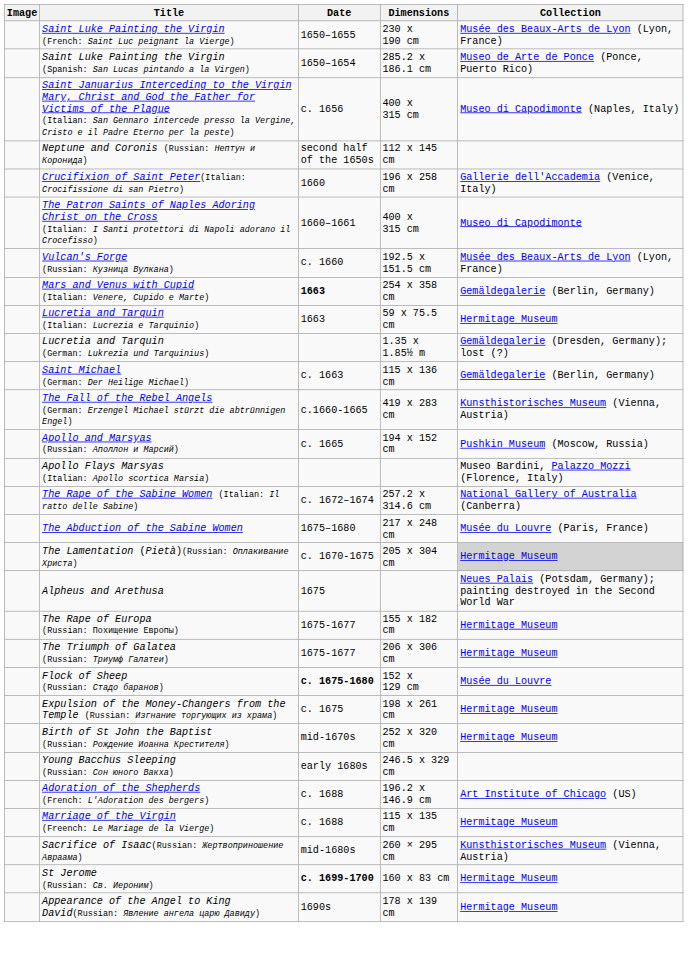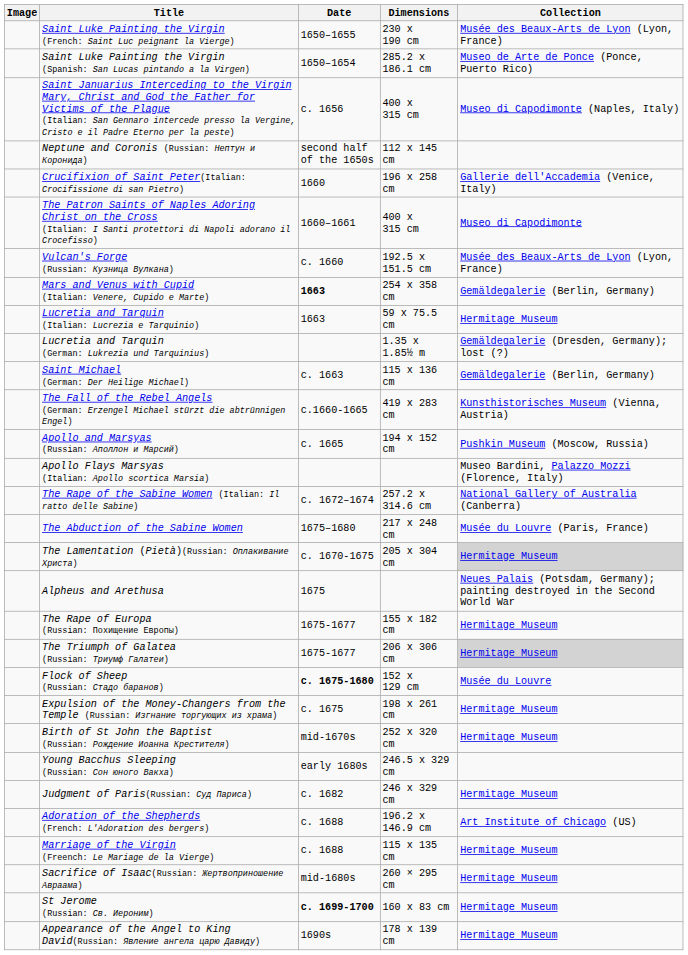 <table class="wikitable">
 <tr>
 <th>Image</th>
 <th>Title</th>
 <th>Date</th>
 <th>Dimensions</th>
 <th>Collection</th>
 </tr>
 <tr>
 <td></td>
 <td><a href='#'><em>Saint Luke Painting the Virgin</em></a> <br><small>(French: <em>Saint Luc peignant la Vierge</em>)</small></td>
 <td>1650–1655</td>
 <td>230 x 190 cm</td>
 <td><a href='#'>Musée des Beaux-Arts de Lyon</a> (Lyon, France)</td>
 </tr>
 <tr>
 <td></td>
 <td><em>Saint Luke Painting the Virgin</em> <br><small>(Spanish: <em>San Lucas pintando a la Virgen</em>)</small></td>
 <td>1650–1654</td>
 <td>285.2 x 186.1 cm</td>
 <td><a href='#'>Museo de Arte de Ponce</a> (Ponce, Puerto Rico)</td>
 </tr>
 <tr>
 <td></td>
 <td><em><a href='#'>Saint Januarius Interceding to the Virgin Mary, Christ and God the Father for Victims of the Plague</a></em> <br><small>(Italian: <em>San Gennaro intercede presso la Vergine, Cristo e il Padre Eterno per la peste</em>)</small></td>
 <td>c. 1656</td>
 <td>400 x 315 cm</td>
 <td><a href='#'>Museo di Capodimonte</a> (Naples, Italy)</td>
 </tr>
 <tr>
 <td></td>
 <td><em>Neptune and Сoronis</em> <small>(Russian: <em>Нептун и Коронида</em>)</small></td>
 <td>second half of the 1650s</td>
 <td>112 x 145 cm</td>
 <td></td>
 </tr>
 <tr>
 <td></td>
 <td><em><a href='#'>Crucifixion of Saint Peter</a></em><small>(Italian: <em>Crocifissione di san Pietro</em>)</small></td>
 <td>1660</td>
 <td>196 x 258 cm</td>
 <td><a href='#'>Gallerie dell'Accademia</a> (Venice, Italy)</td>
 </tr>
 <tr>
 <td></td>
 <td><em><a href='#'>The Patron Saints of Naples Adoring Christ on the Cross</a></em> <br><small>(Italian: <em>I Santi protettori di Napoli adorano il Crocefisso</em>)</small></td>
 <td>1660–1661</td>
 <td>400 x 315 cm</td>
 <td><a href='#'>Museo di Capodimonte</a></td>
 </tr>
 <tr>
 <td></td>
 <td><a href='#'><em>Vulcan's Forge</em></a><br><small>(Russian: <em>Кузница Вулкана</em>)</small></td>
 <td>c. 1660</td>
 <td>192.5 x 151.5 cm</td>
 <td><a href='#'>Musée des Beaux-Arts de Lyon</a> (Lyon, France)</td>
 </tr>
 <tr>
 <td></td>
 <td><em><a href='#'>Mars and Venus with Cupid</a></em> <br><small>(Italian: <em>Venere, Cupido e Marte</em>)</small></td>
 <td><strong>1663</strong></td>
 <td>254 x 358 cm</td>
 <td><a href='#'>Gemäldegalerie</a> (Berlin, Germany)</td>
 </tr>
 <tr>
 <td></td>
 <td><a href='#'><em>Lucretia and Tarquin</em></a> <br><small>(Italian: <em>Lucrezia e Tarquinio</em>)</small></td>
 <td>1663</td>
 <td>59 x 75.5 cm</td>
 <td><a href='#'>Hermitage Museum</a></td>
 </tr>
 <tr>
 <td></td>
 <td><em>Lucretia and Tarquin</em> <br><small>(German: <em>Lukrezia und Tarquinius</em>)</small></td>
 <td></td>
 <td>1.35 x 1.85½ m</td>
 <td><a href='#'>Gemäldegalerie</a> (Dresden, Germany); lost (?)</td>
 </tr>
 <tr>
 <td></td>
 <td><a href='#'><em>Saint Michael</em></a> <br><small>(German: <em>Der Heilige Michael</em>)</small></td>
 <td>c. 1663</td>
 <td>115 x 136 cm</td>
 <td><a href='#'>Gemäldegalerie</a> (Berlin, Germany)</td>
 </tr>
 <tr>
 <td></td>
 <td><a href='#'><em>The Fall of the Rebel Angels</em></a> <br><small>(German: <em>Erzengel Michael stürzt die abtrünnigen Engel</em>)</small></td>
 <td>c.1660-1665</td>
 <td>419 x 283 cm</td>
 <td><a href='#'>Kunsthistorisches Museum</a> (Vienna, Austria)</td>
 </tr>
 <tr>
 <td></td>
 <td><a href='#'><em>Apollo and Marsyas</em></a> <br><small>(Russian: <em>Аполлон и Марсий</em>)</small></td>
 <td>c. 1665</td>
 <td>194 x 152 cm</td>
 <td><a href='#'>Pushkin Museum</a> (Moscow, Russia)</td>
 </tr>
 <tr>
 <td></td>
 <td><em>Apollo Flays Marsyas</em> <br><small>(Italian: <em>Apollo scortica Marsia</em>)</small></td>
 <td></td>
 <td></td>
 <td>Museo Bardini, <a href='#'>Palazzo Mozzi</a> (Florence, Italy)</td>
 </tr>
 <tr>
 <td></td>
 <td><em><a href='#'>The Rape of the Sabine Women</a></em> <small>(Italian: <em>Il ratto delle Sabine</em>)</small></td>
 <td>c. 1672–1674</td>
 <td>257.2 x 314.6 cm</td>
 <td><a href='#'>National Gallery of Australia</a> (Canberra)</td>
 </tr>
 <tr>
 <td></td>
 <td><em><a href='#'>The Abduction of the Sabine Women</a></em></td>
 <td>1675–1680</td>
 <td>217 х 248 cm</td>
 <td><a href='#'>Musée du Louvre</a> (Paris, France)</td>
 </tr>
 <tr>
 <td></td>
 <td><em>The Lamentation</em> (<em>Pietà</em>)<small>(Russian: <em>Оплакивание Христа</em>)</small></td>
 <td>c. 1670-1675</td>
 <td>205 x 304 cm</td>
 <td style="background: lightgrey;"><a href='#'>Hermitage Museum</a></td>
 </tr>
 <tr>
 <td></td>
 <td><em>Alpheus and Arethusa</em></td>
 <td>1675</td>
 <td></td>
 <td><a href='#'>Neues Palais</a> (Potsdam, Germany); painting destroyed in the Second World War</td>
 </tr>
 <tr>
 <td></td>
 <td><em>The Rape of Europa</em><br><small>(Russian: Похищение Европы)</small></td>
 <td>1675-1677</td>
 <td>155 x 182 cm</td>
 <td><a href='#'>Hermitage Museum</a></td>
 </tr>
 <tr>
 <td></td>
 <td><em>The Triumph of Galatea</em><br><small>(Russian: <em>Триумф Галатеи</em>)</small></td>
 <td>1675-1677</td>
 <td>206 x 306 cm</td>
-<td><a href='#'>Hermitage Museum</a></td>
+<td style="background: lightgrey;"><a href='#'>Hermitage Museum</a></td>
 </tr>
 <tr>
 <td></td>
 <td><em>Flock of Sheep</em> <br><small>(Russian: <em>Стадо баранов</em>)</small></td>
 <td><strong>c. 1675-1680</strong></td>
 <td>152 x 129 cm</td>
 <td><a href='#'>Musée du Louvre</a></td>
 </tr>
 <tr>
 <td></td>
 <td><em>Expulsion of the Money-Changers from the Temple</em> <small>(Russian: <em>Изгнание торгующих из храма</em>)</small></td>
 <td>c. 1675</td>
 <td>198 x 261 cm</td>
 <td><a href='#'>Hermitage Museum</a></td>
 </tr>
 <tr>
 <td></td>
 <td><em>Birth of St John the Baptist</em> <br><small>(Russian: <em>Рождение Иоанна Крестителя</em>)</small></td>
 <td>mid-1670s</td>
 <td>252 x 320 cm</td>
 <td><a href='#'>Hermitage Museum</a></td>
 </tr>
 <tr>
 <td></td>
 <td><em>Young Bacchus Sleeping</em> <br><small>(Russian: <em>Сон юного Вакха</em>)</small></td>
 <td>early 1680s</td>
 <td>246.5 x 329 cm</td>
 <td></td>
 </tr>
 <tr>
 <td></td>
+<td><em>Judgment of Paris</em><small>(Russian: <em>Суд Париса</em>)</small></td>
+<td>c. 1682</td>
+<td>246 x 329 cm</td>
+<td><a href='#'>Hermitage Museum</a></td>
+</tr>
+<tr>
+<td></td>
 <td><a href='#'><em>Adoration of the Shepherds</em></a><br><small>(French: <em>L'Adoration des bergers</em>)</small></td>
 <td>c. 1688</td>
 <td>196.2 x 146.9 cm</td>
 <td><a href='#'>Art Institute of Chicago</a> (US)</td>
 </tr>
 <tr>
 <td></td>
 <td><a href='#'><em>Marriage of the Virgin</em></a><br><small>(Freench: <em>Le Mariage de la Vierge</em>)</small></td>
 <td>c. 1688</td>
 <td>115 x 135 cm</td>
 <td><a href='#'>Hermitage Museum</a></td>
 </tr>
 <tr>
 <td></td>
 <td><em>Sacrifice of Isaac</em><small>(Russian: <em>Жертвоприношение Авраама</em>)</small></td>
 <td>mid-1680s</td>
 <td>260 × 295 cm</td>
-<td><a href='#'>Kunsthistorisches Museum</a> (Vienna, Austria)</td>
+<td><a href='#'>Hermitage Museum</a></td>
 </tr>
 <tr>
 <td></td>
 <td><em>St Jerome</em><br><small>(Russian: <em>Св. Иероним</em>)</small></td>
 <td><strong>c. 1699-1700</strong></td>
 <td>160 x 83 cm</td>
 <td><a href='#'>Hermitage Museum</a></td>
 </tr>
 <tr>
 <td></td>
 <td><em>Appearance of the Angel to King David</em><small>(Russian: <em>Явление ангела царю Давиду</em>)</small></td>
 <td>1690s</td>
 <td>178 х 139 cm</td>
 <td><a href='#'>Hermitage Museum</a></td>
 </tr>
 </table>
